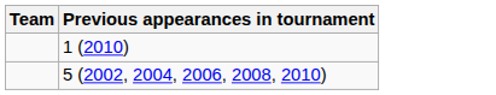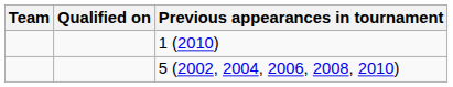 <table class="wikitable sortable" style="text-align: left;">
 <tr>
 <th>Team</th>
+<th>Qualified on</th>
 <th>Previous appearances in tournament</th>
 </tr>
 <tr>
+<td></td>
 <td></td>
 <td>1 (<a href='#'>2010</a>)</td>
 </tr>
 <tr>
 <td></td>
+<td></td>
 <td>5 (<a href='#'>2002</a>, <a href='#'>2004</a>, <a href='#'>2006</a>, <a href='#'>2008</a>, <a href='#'>2010</a>)</td>
 </tr>
 </table>
